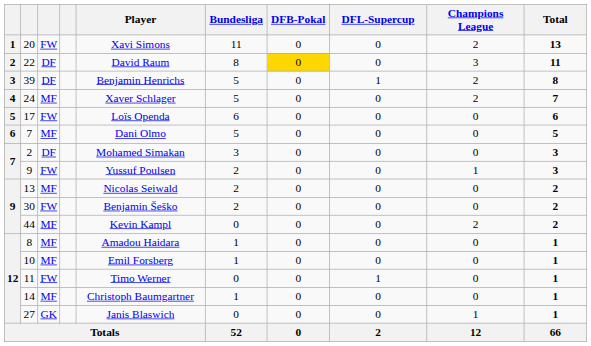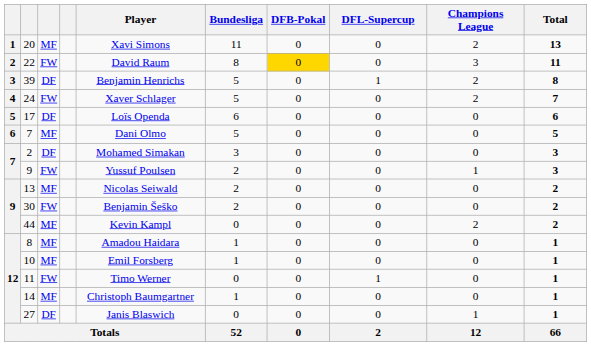 <table class="wikitable" style="text-align:center">
 <tr>
 <th width=15></th>
 <th width=15></th>
 <th width=15></th>
 <th width=15></th>
 <th width=175>Player</th>
 <th width=80><a href='#'>Bundesliga</a></th>
 <th width=80><a href='#'>DFB-Pokal</a></th>
 <th width=130><a href='#'>DFL-Supercup</a></th>
 <th width=130><a href='#'>Champions League</a></th>
 <th width=80>Total</th>
 </tr>
 <tr>
 <th>1</th>
 <td align=center>20</td>
-<td align=center><a href='#'>FW</a></td>
+<td align=center><a href='#'>MF</a></td>
 <td></td>
 <td><a href='#'>Xavi Simons</a></td>
 <td>11</td>
 <td>0</td>
 <td>0</td>
 <td>2</td>
 <td><strong>13</strong></td>
 </tr>
 <tr>
 <th>2</th>
 <td align=center>22</td>
-<td align=center><a href='#'>DF</a></td>
+<td align=center><a href='#'>FW</a></td>
 <td></td>
 <td><a href='#'>David Raum</a></td>
 <td>8</td>
 <td style="background: gold;">0</td>
 <td>0</td>
 <td>3</td>
 <td><strong>11</strong></td>
 </tr>
 <tr>
 <th>3</th>
 <td align=center>39</td>
 <td align=center><a href='#'>DF</a></td>
 <td></td>
 <td><a href='#'>Benjamin Henrichs</a></td>
 <td>5</td>
 <td>0</td>
 <td>1</td>
 <td>2</td>
 <td><strong>8</strong></td>
 </tr>
 <tr>
 <th>4</th>
 <td align=center>24</td>
-<td align=center><a href='#'>MF</a></td>
+<td align=center><a href='#'>FW</a></td>
 <td></td>
 <td><a href='#'>Xaver Schlager</a></td>
 <td>5</td>
 <td>0</td>
 <td>0</td>
 <td>2</td>
 <td><strong>7</strong></td>
 </tr>
 <tr>
 <th>5</th>
 <td align=center>17</td>
-<td align=center><a href='#'>FW</a></td>
+<td align=center><a href='#'>DF</a></td>
 <td></td>
 <td><a href='#'>Loïs Openda</a></td>
 <td>6</td>
 <td>0</td>
 <td>0</td>
 <td>0</td>
 <td><strong>6</strong></td>
 </tr>
 <tr>
 <th>6</th>
 <td align=center>7</td>
 <td align=center><a href='#'>MF</a></td>
 <td></td>
 <td><a href='#'>Dani Olmo</a></td>
 <td>5</td>
 <td>0</td>
 <td>0</td>
 <td>0</td>
 <td><strong>5</strong></td>
 </tr>
 <tr>
 <th rowspan=2>7</th>
 <td align=center>2</td>
 <td align=center><a href='#'>DF</a></td>
 <td></td>
 <td><a href='#'>Mohamed Simakan</a></td>
 <td>3</td>
 <td>0</td>
 <td>0</td>
 <td>0</td>
 <td><strong>3</strong></td>
 </tr>
 <tr>
 <td align=center>9</td>
 <td align=center><a href='#'>FW</a></td>
 <td></td>
 <td><a href='#'>Yussuf Poulsen</a></td>
 <td>2</td>
 <td>0</td>
 <td>0</td>
 <td>1</td>
 <td><strong>3</strong></td>
 </tr>
 <tr>
 <th rowspan=3>9</th>
 <td align=center>13</td>
 <td align=center><a href='#'>MF</a></td>
 <td></td>
 <td><a href='#'>Nicolas Seiwald</a></td>
 <td>2</td>
 <td>0</td>
 <td>0</td>
 <td>0</td>
 <td><strong>2</strong></td>
 </tr>
 <tr>
 <td align=center>30</td>
 <td align=center><a href='#'>FW</a></td>
 <td></td>
 <td><a href='#'>Benjamin Šeško</a></td>
 <td>2</td>
 <td>0</td>
 <td>0</td>
 <td>0</td>
 <td><strong>2</strong></td>
 </tr>
 <tr>
 <td align=center>44</td>
 <td align=center><a href='#'>MF</a></td>
 <td></td>
 <td><a href='#'>Kevin Kampl</a></td>
 <td>0</td>
 <td>0</td>
 <td>0</td>
 <td>2</td>
 <td><strong>2</strong></td>
 </tr>
 <tr>
 <th rowspan=5>12</th>
 <td align=center>8</td>
 <td align=center><a href='#'>MF</a></td>
 <td></td>
 <td><a href='#'>Amadou Haidara</a></td>
 <td>1</td>
 <td>0</td>
 <td>0</td>
 <td>0</td>
 <td><strong>1</strong></td>
 </tr>
 <tr>
 <td align=center>10</td>
 <td align=center><a href='#'>MF</a></td>
 <td></td>
 <td><a href='#'>Emil Forsberg</a></td>
 <td>1</td>
 <td>0</td>
 <td>0</td>
 <td>0</td>
 <td><strong>1</strong></td>
 </tr>
 <tr>
 <td align=center>11</td>
 <td align=center><a href='#'>FW</a></td>
 <td></td>
 <td><a href='#'>Timo Werner</a></td>
 <td>0</td>
 <td>0</td>
 <td>1</td>
 <td>0</td>
 <td><strong>1</strong></td>
 </tr>
 <tr>
 <td align=center>14</td>
 <td align=center><a href='#'>MF</a></td>
 <td></td>
 <td><a href='#'>Christoph Baumgartner</a></td>
 <td>1</td>
 <td>0</td>
 <td>0</td>
 <td>0</td>
 <td><strong>1</strong></td>
 </tr>
 <tr>
 <td align=center>27</td>
-<td align=center><a href='#'>GK</a></td>
+<td align=center><a href='#'>DF</a></td>
 <td></td>
 <td><a href='#'>Janis Blaswich</a></td>
 <td>0</td>
 <td>0</td>
 <td>0</td>
 <td>1</td>
 <td><strong>1</strong></td>
 </tr>
 <tr>
 <th colspan=5>Totals</th>
 <th>52</th>
 <th>0</th>
 <th>2</th>
 <th>12</th>
 <th>66</th>
 </tr>
 </table>
